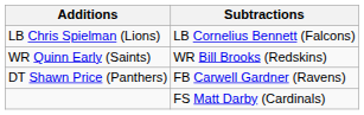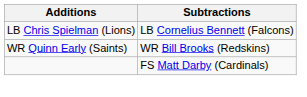 <table class="wikitable">
 <tr>
 <th>Additions</th>
 <th>Subtractions</th>
 </tr>
 <tr>
 <td>LB <a href='#'>Chris Spielman</a> (Lions)</td>
 <td>LB <a href='#'>Cornelius Bennett</a> (Falcons)</td>
 </tr>
 <tr>
 <td>WR <a href='#'>Quinn Early</a> (Saints)</td>
 <td>WR <a href='#'>Bill Brooks</a> (Redskins)</td>
 </tr>
 <tr>
-<td>DT <a href='#'>Shawn Price</a> (Panthers)</td>
-<td>FB <a href='#'>Carwell Gardner</a> (Ravens)</td>
-</tr>
-<tr>
 <td></td>
 <td>FS <a href='#'>Matt Darby</a> (Cardinals)</td>
 </tr>
 </table>
